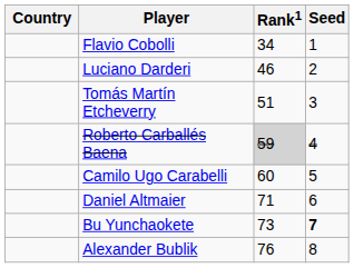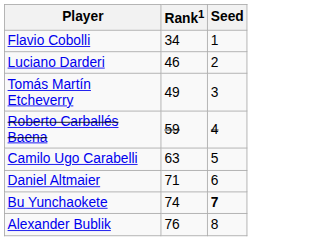 <table class="sortable wikitable">
 <tr>
-<th width="70">Country</th>
 <th width="175">Player</th>
 <th>Rank<sup>1</sup></th>
 <th>Seed</th>
 </tr>
 <tr>
-<td></td>
 <td><a href='#'>Flavio Cobolli</a></td>
 <td>34</td>
 <td>1</td>
 </tr>
 <tr>
-<td></td>
 <td><a href='#'>Luciano Darderi</a></td>
 <td>46</td>
 <td>2</td>
 </tr>
 <tr>
-<td></td>
 <td><a href='#'>Tomás Martín Etcheverry</a></td>
-<td>51</td>
+<td>49</td>
 <td>3</td>
 </tr>
 <tr>
-<td><s></s></td>
 <td><s><a href='#'>Roberto Carballés Baena</a></s></td>
-<td style="background: lightgrey;"><s>59</s></td>
+<td><s>59</s></td>
 <td><s>4</s></td>
 </tr>
 <tr>
-<td></td>
 <td><a href='#'>Camilo Ugo Carabelli</a></td>
-<td>60</td>
+<td>63</td>
 <td>5</td>
 </tr>
 <tr>
-<td></td>
 <td><a href='#'>Daniel Altmaier</a></td>
 <td>71</td>
 <td>6</td>
 </tr>
 <tr>
-<td></td>
 <td><a href='#'>Bu Yunchaokete</a></td>
-<td>73</td>
+<td>74</td>
 <td><strong>7</strong></td>
 </tr>
 <tr>
-<td></td>
 <td><a href='#'>Alexander Bublik</a></td>
 <td>76</td>
 <td>8</td>
 </tr>
 </table>
